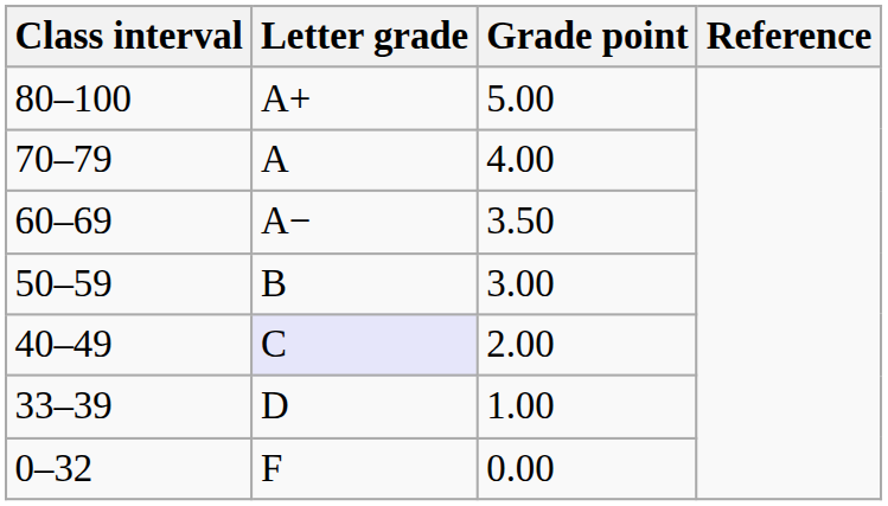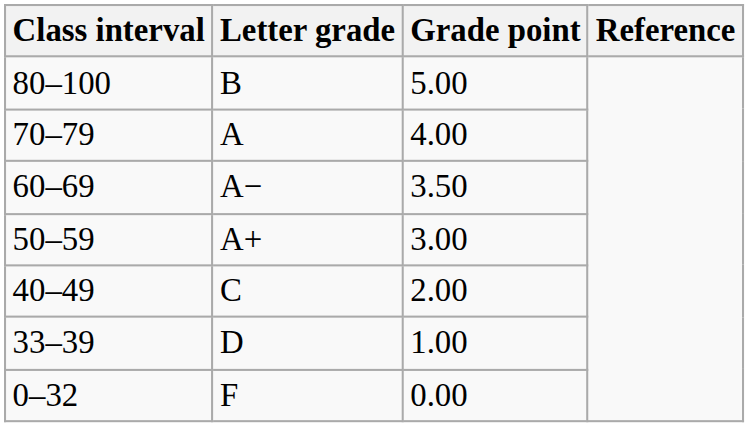 <table class = "wikitable">
 <tr>
 <th>Class interval</th>
 <th>Letter grade</th>
 <th>Grade point</th>
 <th>Reference</th>
 </tr>
 <tr>
 <td>80–100</td>
-<td>A+</td>
+<td>B</td>
 <td>5.00</td>
 <td rowspan="7"></td>
 </tr>
 <tr>
 <td>70–79</td>
 <td>A</td>
 <td>4.00</td>
 </tr>
 <tr>
 <td>60–69</td>
 <td>A−</td>
 <td>3.50</td>
 </tr>
 <tr>
 <td>50–59</td>
-<td>B</td>
+<td>A+</td>
 <td>3.00</td>
 </tr>
 <tr>
 <td>40–49</td>
-<td style="background: lavender;">C</td>
+<td>C</td>
 <td>2.00</td>
 </tr>
 <tr>
 <td>33–39</td>
 <td>D</td>
 <td>1.00</td>
 </tr>
 <tr>
 <td>0–32</td>
 <td>F</td>
 <td>0.00</td>
 </tr>
 </table>
